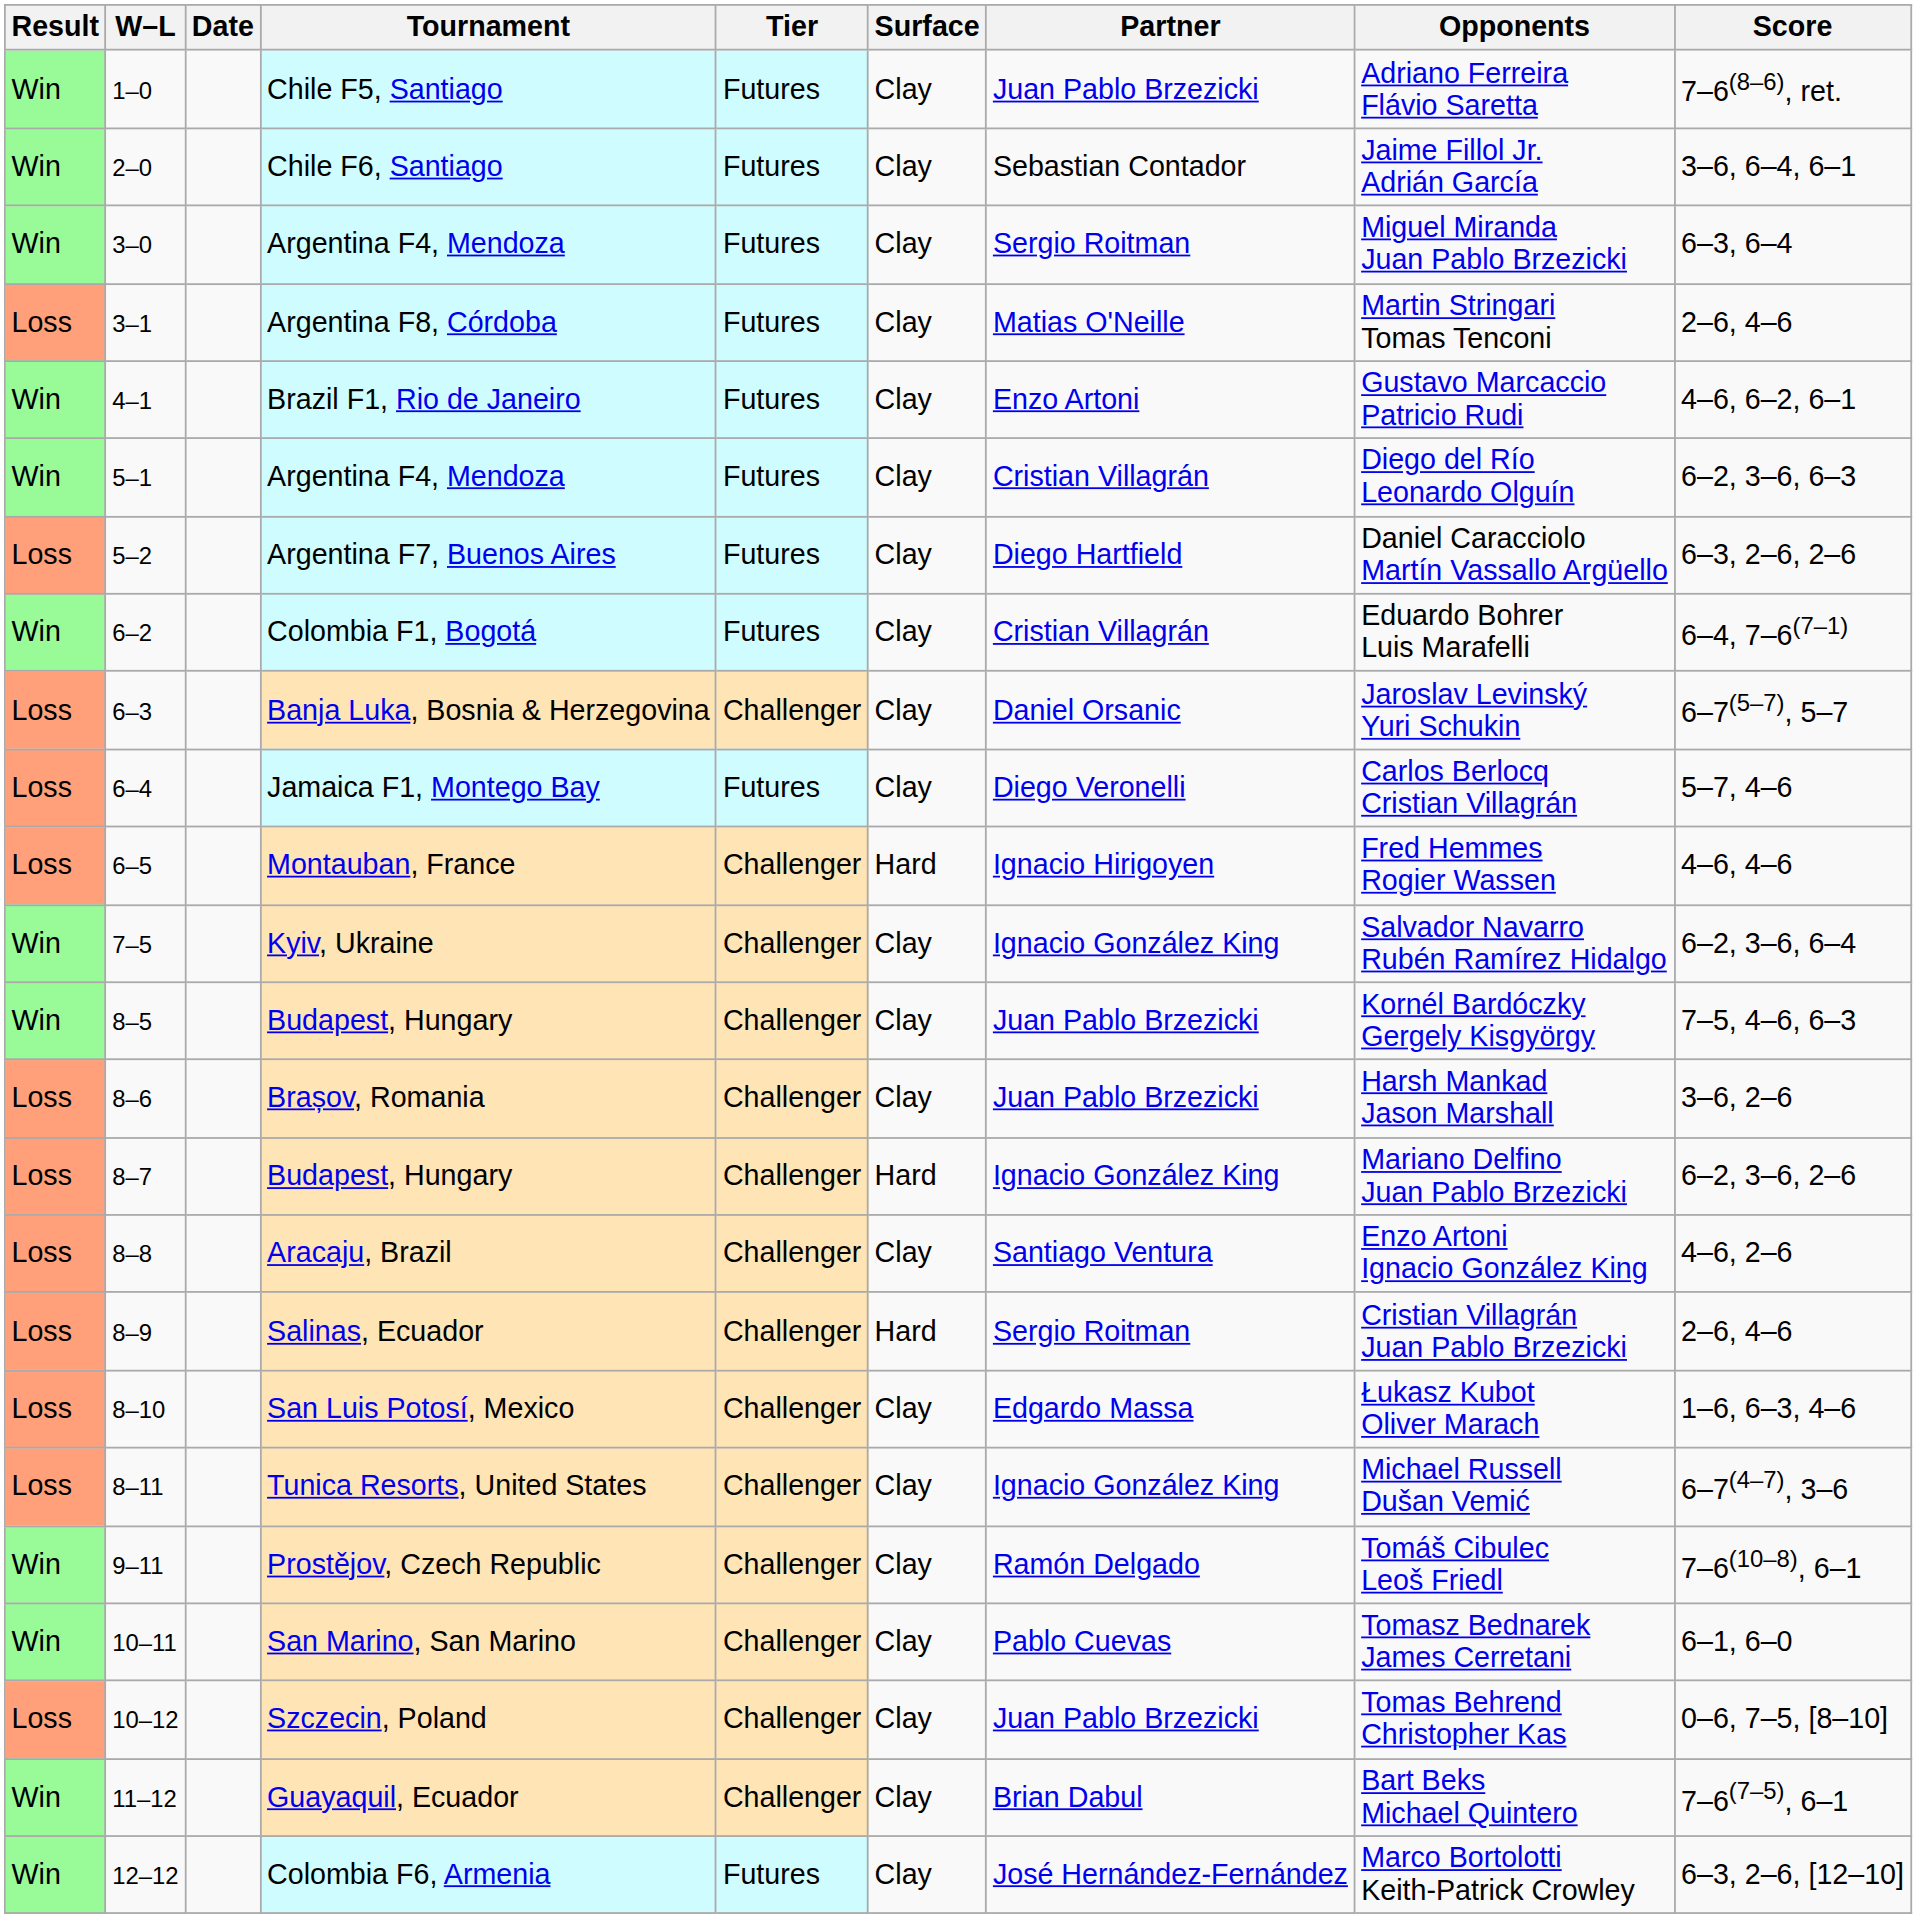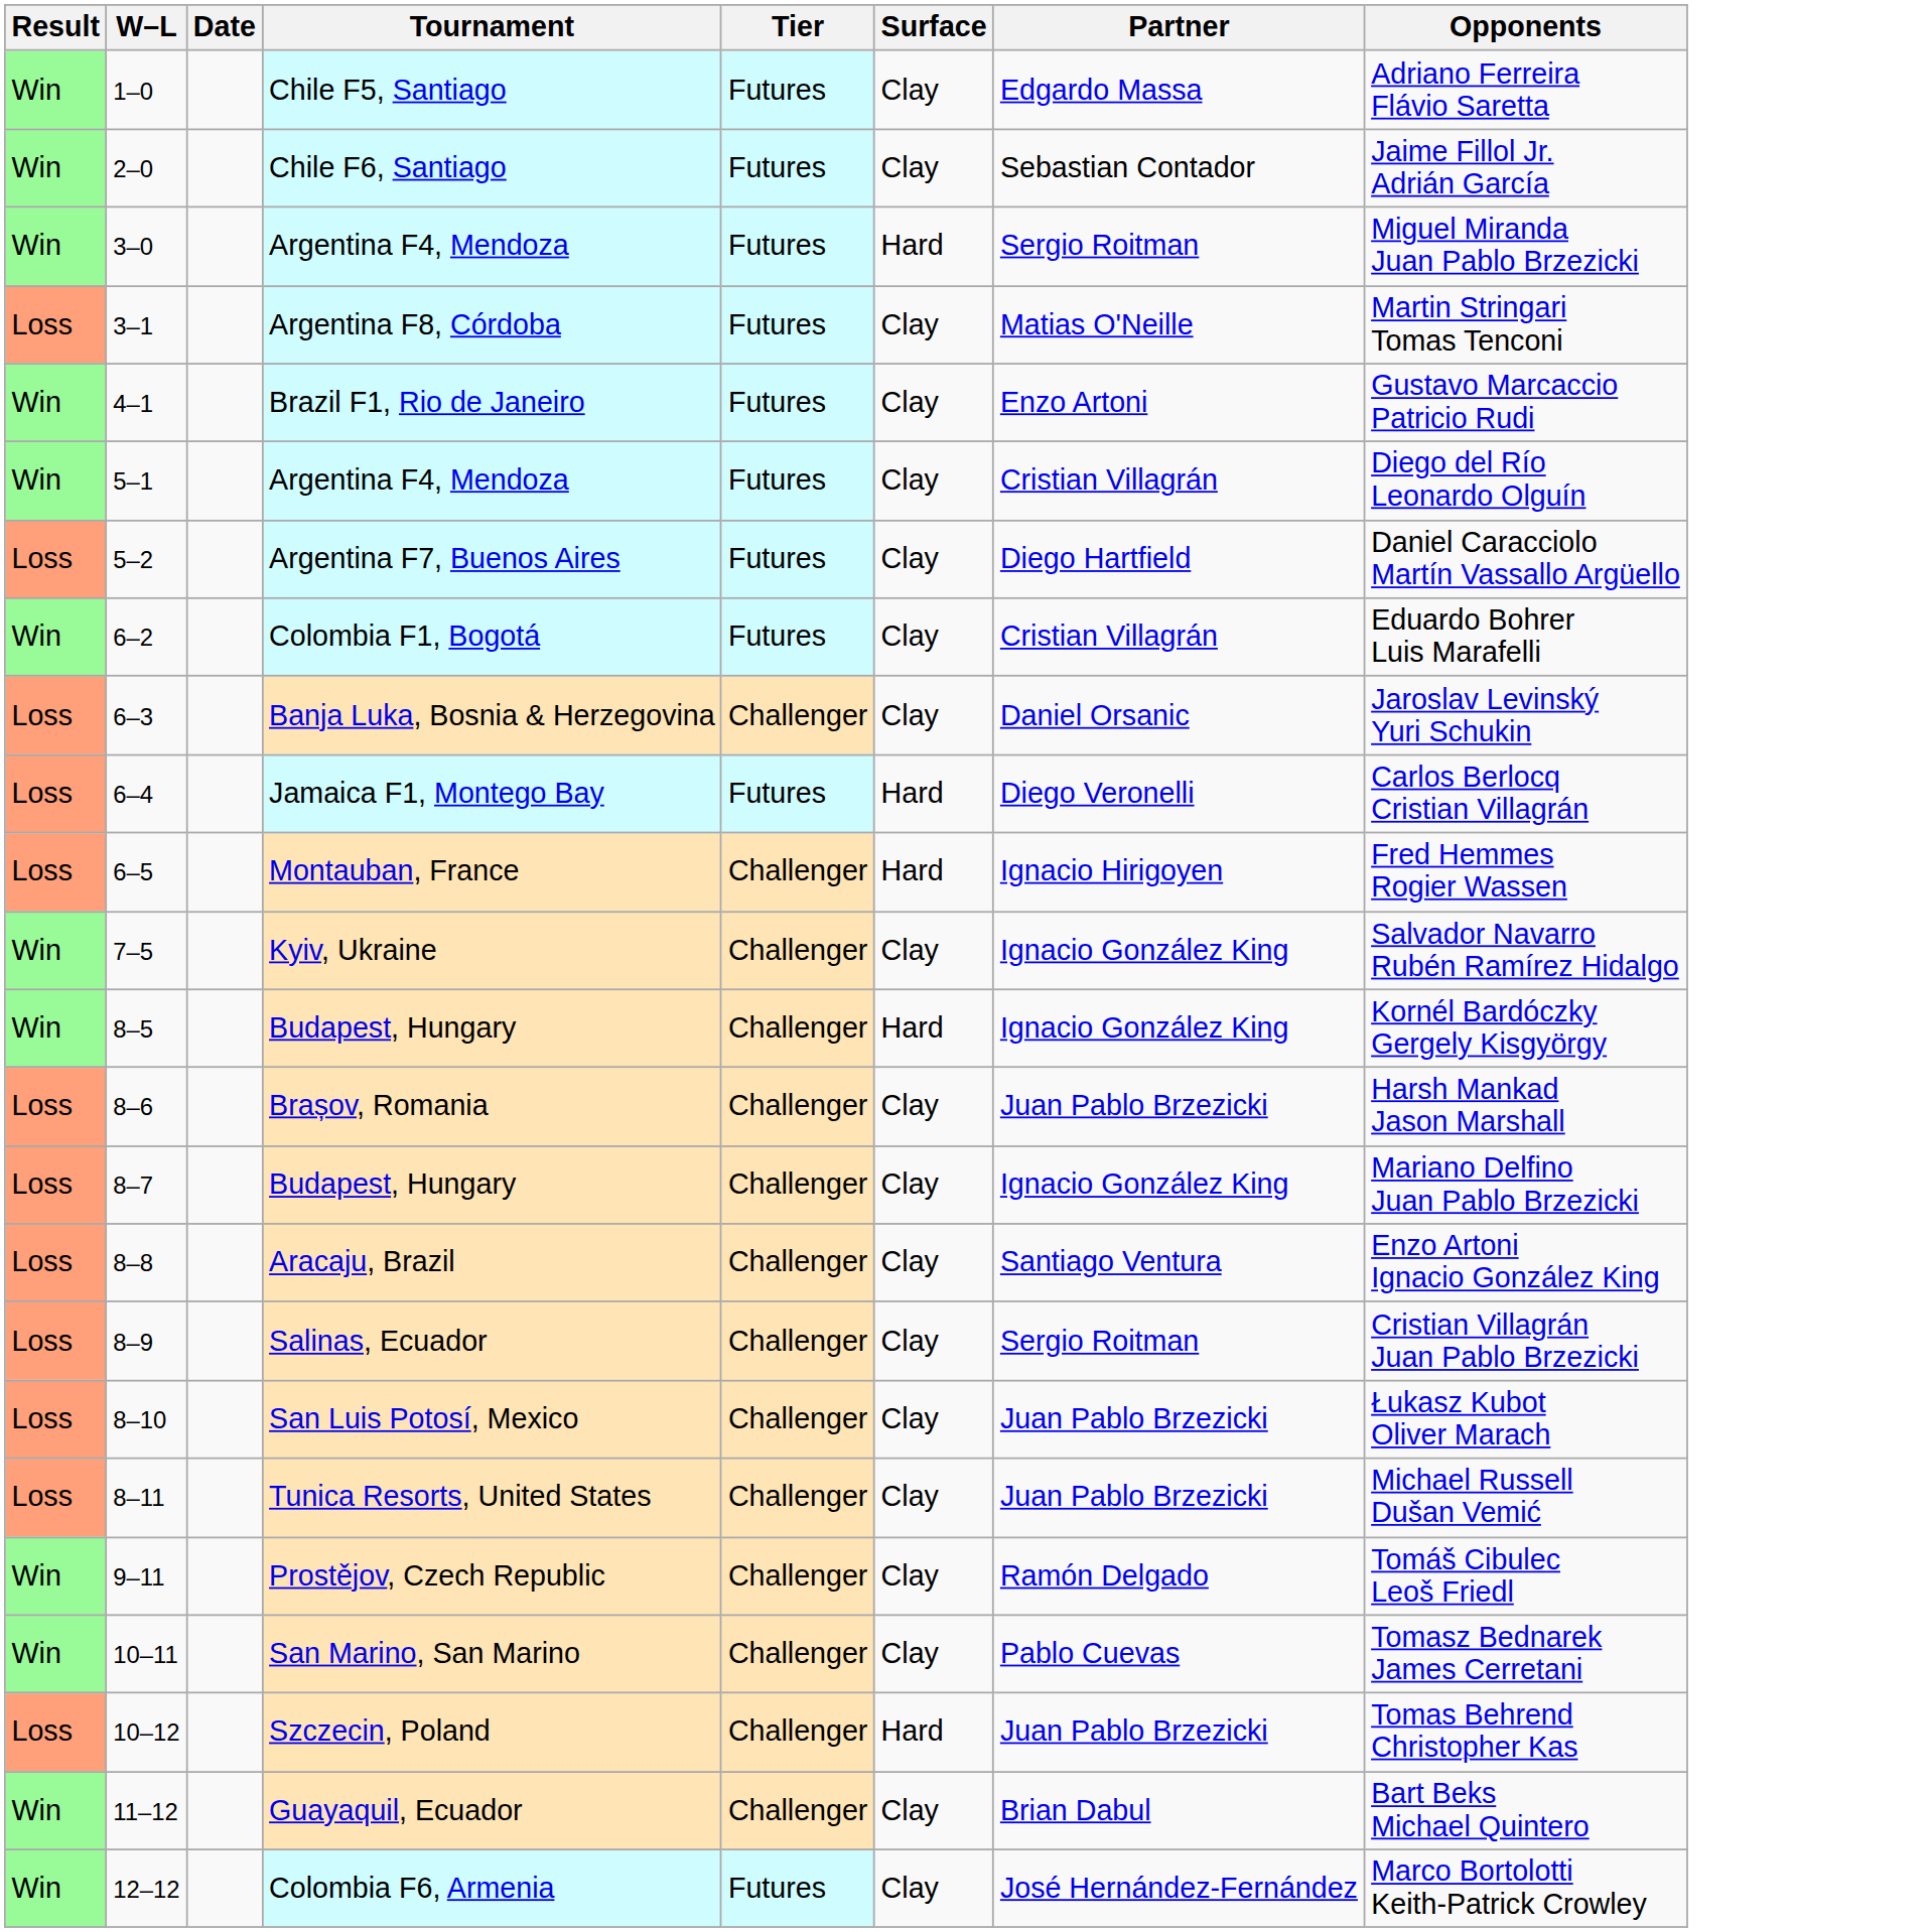 <table class="sortable wikitable">
 <tr>
 <th>Result</th>
 <th class="unsortable">W–L</th>
 <th>Date</th>
 <th>Tournament</th>
 <th>Tier</th>
 <th>Surface</th>
 <th>Partner</th>
 <th>Opponents</th>
-<th class="unsortable">Score</th>
 </tr>
 <tr>
 <td bgcolor=98FB98>Win</td>
 <td><small>1–0</small></td>
 <td></td>
 <td style="background:#cffcff;">Chile F5, <a href='#'>Santiago</a></td>
 <td style="background:#cffcff;">Futures</td>
 <td>Clay</td>
-<td> <a href='#'>Juan Pablo Brzezicki</a></td>
+<td> <a href='#'>Edgardo Massa</a></td>
 <td> <a href='#'>Adriano Ferreira</a> <br>  <a href='#'>Flávio Saretta</a></td>
-<td>7–6<sup>(8–6)</sup>, ret.</td>
 </tr>
 <tr>
 <td bgcolor=98FB98>Win</td>
 <td><small>2–0</small></td>
 <td></td>
 <td style="background:#cffcff;">Chile F6, <a href='#'>Santiago</a></td>
 <td style="background:#cffcff;">Futures</td>
 <td>Clay</td>
 <td> Sebastian Contador</td>
 <td> <a href='#'>Jaime Fillol Jr.</a> <br>  <a href='#'>Adrián García</a></td>
-<td>3–6, 6–4, 6–1</td>
 </tr>
 <tr>
 <td bgcolor=98FB98>Win</td>
 <td><small>3–0</small></td>
 <td></td>
 <td style="background:#cffcff;">Argentina F4, <a href='#'>Mendoza</a></td>
 <td style="background:#cffcff;">Futures</td>
-<td>Clay</td>
+<td>Hard</td>
 <td> <a href='#'>Sergio Roitman</a></td>
 <td> <a href='#'>Miguel Miranda</a> <br>  <a href='#'>Juan Pablo Brzezicki</a></td>
-<td>6–3, 6–4</td>
 </tr>
 <tr>
 <td bgcolor=FFA07A>Loss</td>
 <td><small>3–1</small></td>
 <td></td>
 <td style="background:#cffcff;">Argentina F8, <a href='#'>Córdoba</a></td>
 <td style="background:#cffcff;">Futures</td>
 <td>Clay</td>
 <td> <a href='#'>Matias O'Neille</a></td>
 <td> <a href='#'>Martin Stringari</a> <br>  Tomas Tenconi</td>
-<td>2–6, 4–6</td>
 </tr>
 <tr>
 <td bgcolor=98FB98>Win</td>
 <td><small>4–1</small></td>
 <td></td>
 <td style="background:#cffcff;">Brazil F1, <a href='#'>Rio de Janeiro</a></td>
 <td style="background:#cffcff;">Futures</td>
 <td>Clay</td>
 <td> <a href='#'>Enzo Artoni</a></td>
 <td> <a href='#'>Gustavo Marcaccio</a> <br>  <a href='#'>Patricio Rudi</a></td>
-<td>4–6, 6–2, 6–1</td>
 </tr>
 <tr>
 <td bgcolor=98FB98>Win</td>
 <td><small>5–1</small></td>
 <td></td>
 <td style="background:#cffcff;">Argentina F4, <a href='#'>Mendoza</a></td>
 <td style="background:#cffcff;">Futures</td>
 <td>Clay</td>
 <td> <a href='#'>Cristian Villagrán</a></td>
 <td> <a href='#'>Diego del Río</a> <br>  <a href='#'>Leonardo Olguín</a></td>
-<td>6–2, 3–6, 6–3</td>
 </tr>
 <tr>
 <td bgcolor=FFA07A>Loss</td>
 <td><small>5–2</small></td>
 <td></td>
 <td style="background:#cffcff;">Argentina F7, <a href='#'>Buenos Aires</a></td>
 <td style="background:#cffcff;">Futures</td>
 <td>Clay</td>
 <td> <a href='#'>Diego Hartfield</a></td>
 <td> Daniel Caracciolo <br>  <a href='#'>Martín Vassallo Argüello</a></td>
-<td>6–3, 2–6, 2–6</td>
 </tr>
 <tr>
 <td bgcolor=98FB98>Win</td>
 <td><small>6–2</small></td>
 <td></td>
 <td style="background:#cffcff;">Colombia F1, <a href='#'>Bogotá</a></td>
 <td style="background:#cffcff;">Futures</td>
 <td>Clay</td>
 <td> <a href='#'>Cristian Villagrán</a></td>
 <td> Eduardo Bohrer <br>  Luis Marafelli</td>
-<td>6–4, 7–6<sup>(7–1)</sup></td>
 </tr>
 <tr>
 <td bgcolor=FFA07A>Loss</td>
 <td><small>6–3</small></td>
 <td></td>
 <td style="background:moccasin;"><a href='#'>Banja Luka</a>, Bosnia & Herzegovina</td>
 <td style="background:moccasin;">Challenger</td>
 <td>Clay</td>
 <td> <a href='#'>Daniel Orsanic</a></td>
 <td> <a href='#'>Jaroslav Levinský</a> <br>  <a href='#'>Yuri Schukin</a></td>
-<td>6–7<sup>(5–7)</sup>, 5–7</td>
 </tr>
 <tr>
 <td bgcolor=FFA07A>Loss</td>
 <td><small>6–4</small></td>
 <td></td>
 <td style="background:#cffcff;">Jamaica F1, <a href='#'>Montego Bay</a></td>
 <td style="background:#cffcff;">Futures</td>
-<td>Clay</td>
+<td>Hard</td>
 <td> <a href='#'>Diego Veronelli</a></td>
 <td> <a href='#'>Carlos Berlocq</a> <br>  <a href='#'>Cristian Villagrán</a></td>
-<td>5–7, 4–6</td>
 </tr>
 <tr>
 <td bgcolor=FFA07A>Loss</td>
 <td><small>6–5</small></td>
 <td></td>
 <td style="background:moccasin;"><a href='#'>Montauban</a>, France</td>
 <td style="background:moccasin;">Challenger</td>
 <td>Hard</td>
 <td> <a href='#'>Ignacio Hirigoyen</a></td>
 <td> <a href='#'>Fred Hemmes</a> <br>  <a href='#'>Rogier Wassen</a></td>
-<td>4–6, 4–6</td>
 </tr>
 <tr>
 <td bgcolor=98FB98>Win</td>
 <td><small>7–5</small></td>
 <td></td>
 <td style="background:moccasin;"><a href='#'>Kyiv</a>, Ukraine</td>
 <td style="background:moccasin;">Challenger</td>
 <td>Clay</td>
 <td> <a href='#'>Ignacio González King</a></td>
 <td> <a href='#'>Salvador Navarro</a> <br>  <a href='#'>Rubén Ramírez Hidalgo</a></td>
-<td>6–2, 3–6, 6–4</td>
 </tr>
 <tr>
 <td bgcolor=98FB98>Win</td>
 <td><small>8–5</small></td>
 <td></td>
 <td style="background:moccasin;"><a href='#'>Budapest</a>, Hungary</td>
 <td style="background:moccasin;">Challenger</td>
-<td>Clay</td>
-<td> <a href='#'>Juan Pablo Brzezicki</a></td>
+<td>Hard</td>
+<td> <a href='#'>Ignacio González King</a></td>
 <td> <a href='#'>Kornél Bardóczky</a> <br>  <a href='#'>Gergely Kisgyörgy</a></td>
-<td>7–5, 4–6, 6–3</td>
 </tr>
 <tr>
 <td bgcolor=FFA07A>Loss</td>
 <td><small>8–6</small></td>
 <td></td>
 <td style="background:moccasin;"><a href='#'>Brașov</a>, Romania</td>
 <td style="background:moccasin;">Challenger</td>
 <td>Clay</td>
 <td> <a href='#'>Juan Pablo Brzezicki</a></td>
 <td> <a href='#'>Harsh Mankad</a> <br>  <a href='#'>Jason Marshall</a></td>
-<td>3–6, 2–6</td>
 </tr>
 <tr>
 <td bgcolor=FFA07A>Loss</td>
 <td><small>8–7</small></td>
 <td></td>
 <td style="background:moccasin;"><a href='#'>Budapest</a>, Hungary</td>
 <td style="background:moccasin;">Challenger</td>
-<td>Hard</td>
+<td>Clay</td>
 <td> <a href='#'>Ignacio González King</a></td>
 <td> <a href='#'>Mariano Delfino</a> <br>  <a href='#'>Juan Pablo Brzezicki</a></td>
-<td>6–2, 3–6, 2–6</td>
 </tr>
 <tr>
 <td bgcolor=FFA07A>Loss</td>
 <td><small>8–8</small></td>
 <td></td>
 <td style="background:moccasin;"><a href='#'>Aracaju</a>, Brazil</td>
 <td style="background:moccasin;">Challenger</td>
 <td>Clay</td>
 <td> <a href='#'>Santiago Ventura</a></td>
 <td> <a href='#'>Enzo Artoni</a> <br>  <a href='#'>Ignacio González King</a></td>
-<td>4–6, 2–6</td>
 </tr>
 <tr>
 <td bgcolor=FFA07A>Loss</td>
 <td><small>8–9</small></td>
 <td></td>
 <td style="background:moccasin;"><a href='#'>Salinas</a>, Ecuador</td>
 <td style="background:moccasin;">Challenger</td>
-<td>Hard</td>
+<td>Clay</td>
 <td> <a href='#'>Sergio Roitman</a></td>
 <td> <a href='#'>Cristian Villagrán</a> <br>  <a href='#'>Juan Pablo Brzezicki</a></td>
-<td>2–6, 4–6</td>
 </tr>
 <tr>
 <td bgcolor=FFA07A>Loss</td>
 <td><small>8–10</small></td>
 <td></td>
 <td style="background:moccasin;"><a href='#'>San Luis Potosí</a>, Mexico</td>
 <td style="background:moccasin;">Challenger</td>
 <td>Clay</td>
-<td> <a href='#'>Edgardo Massa</a></td>
+<td> <a href='#'>Juan Pablo Brzezicki</a></td>
 <td> <a href='#'>Łukasz Kubot</a> <br>  <a href='#'>Oliver Marach</a></td>
-<td>1–6, 6–3, 4–6</td>
 </tr>
 <tr>
 <td bgcolor=FFA07A>Loss</td>
 <td><small>8–11</small></td>
 <td></td>
 <td style="background:moccasin;"><a href='#'>Tunica Resorts</a>, United States</td>
 <td style="background:moccasin;">Challenger</td>
 <td>Clay</td>
-<td> <a href='#'>Ignacio González King</a></td>
+<td> <a href='#'>Juan Pablo Brzezicki</a></td>
 <td> <a href='#'>Michael Russell</a> <br>  <a href='#'>Dušan Vemić</a></td>
-<td>6–7<sup>(4–7)</sup>, 3–6</td>
 </tr>
 <tr>
 <td bgcolor=98FB98>Win</td>
 <td><small>9–11</small></td>
 <td></td>
 <td style="background:moccasin;"><a href='#'>Prostějov</a>, Czech Republic</td>
 <td style="background:moccasin;">Challenger</td>
 <td>Clay</td>
 <td> <a href='#'>Ramón Delgado</a></td>
 <td> <a href='#'>Tomáš Cibulec</a> <br>  <a href='#'>Leoš Friedl</a></td>
-<td>7–6<sup>(10–8)</sup>, 6–1</td>
 </tr>
 <tr>
 <td bgcolor=98FB98>Win</td>
 <td><small>10–11</small></td>
 <td></td>
 <td style="background:moccasin;"><a href='#'>San Marino</a>, San Marino</td>
 <td style="background:moccasin;">Challenger</td>
 <td>Clay</td>
 <td> <a href='#'>Pablo Cuevas</a></td>
 <td> <a href='#'>Tomasz Bednarek</a> <br>  <a href='#'>James Cerretani</a></td>
-<td>6–1, 6–0</td>
 </tr>
 <tr>
 <td bgcolor=FFA07A>Loss</td>
 <td><small>10–12</small></td>
 <td></td>
 <td style="background:moccasin;"><a href='#'>Szczecin</a>, Poland</td>
 <td style="background:moccasin;">Challenger</td>
-<td>Clay</td>
+<td>Hard</td>
 <td> <a href='#'>Juan Pablo Brzezicki</a></td>
 <td> <a href='#'>Tomas Behrend</a> <br>  <a href='#'>Christopher Kas</a></td>
-<td>0–6, 7–5, [8–10]</td>
 </tr>
 <tr>
 <td bgcolor=98FB98>Win</td>
 <td><small>11–12</small></td>
 <td></td>
 <td style="background:moccasin;"><a href='#'>Guayaquil</a>, Ecuador</td>
 <td style="background:moccasin;">Challenger</td>
 <td>Clay</td>
 <td> <a href='#'>Brian Dabul</a></td>
 <td> <a href='#'>Bart Beks</a> <br>  <a href='#'>Michael Quintero</a></td>
-<td>7–6<sup>(7–5)</sup>, 6–1</td>
 </tr>
 <tr>
 <td bgcolor=98FB98>Win</td>
 <td><small>12–12</small></td>
 <td></td>
 <td style="background:#cffcff;">Colombia F6, <a href='#'>Armenia</a></td>
 <td style="background:#cffcff;">Futures</td>
 <td>Clay</td>
 <td> <a href='#'>José Hernández-Fernández</a></td>
 <td> <a href='#'>Marco Bortolotti</a> <br>  Keith-Patrick Crowley</td>
-<td>6–3, 2–6, [12–10]</td>
 </tr>
 </table>
